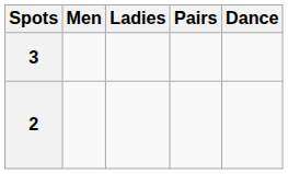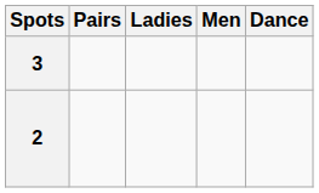 <table class="wikitable">
 <tr>
 <th>Spots</th>
+<th>Pairs</th>
+<th>Ladies</th>
 <th>Men</th>
-<th>Ladies</th>
-<th>Pairs</th>
 <th>Dance</th>
 </tr>
 <tr>
 <th>3</th>
-<td valign=top> <br>  <br> </td>
 <td valign=top> <br> </td>
 <td valign=top> <br> </td>
+<td valign=top> <br>  <br> </td>
 <td valign=top> <br>  <br> </td>
 </tr>
 <tr>
 <th>2</th>
 <td valign=top> <br>  <br>  <br>  <br> </td>
 <td valign=top> <br>  <br>  <br>  <br> </td>
 <td valign=top> <br>  <br>  <br>  <br> </td>
 <td valign=top> <br>  <br>  <br> </td>
 </tr>
 </table>
